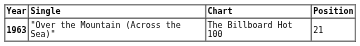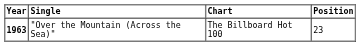 <table border=1 cellspacing=0 cellpadding=2 width="550px">
 <tr>
 <th align="left">Year</th>
 <th align="left">Single</th>
 <th align="left">Chart</th>
 <th align="left">Position</th>
 </tr>
 <tr>
 <td align="left"><strong>1963</strong></td>
 <td align="left">"Over the Mountain (Across the Sea)"</td>
 <td align="left">The Billboard Hot 100</td>
-<td align="left">21</td>
+<td align="left">23</td>
 </tr>
 </table>
